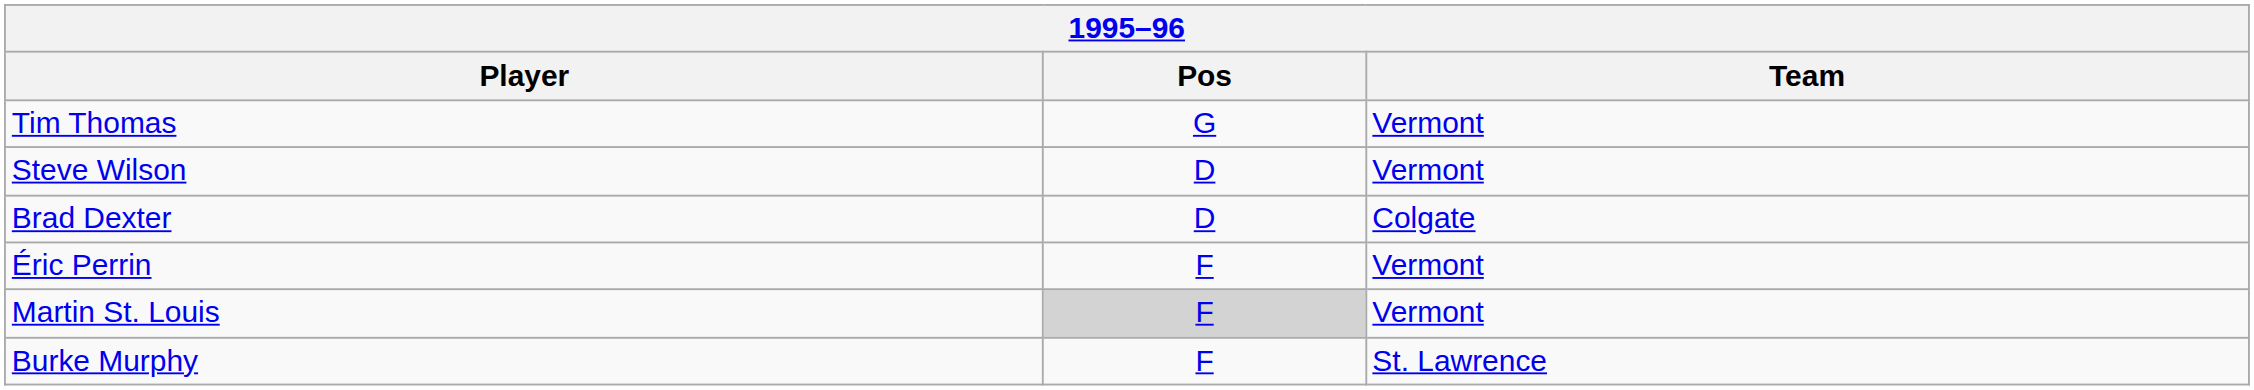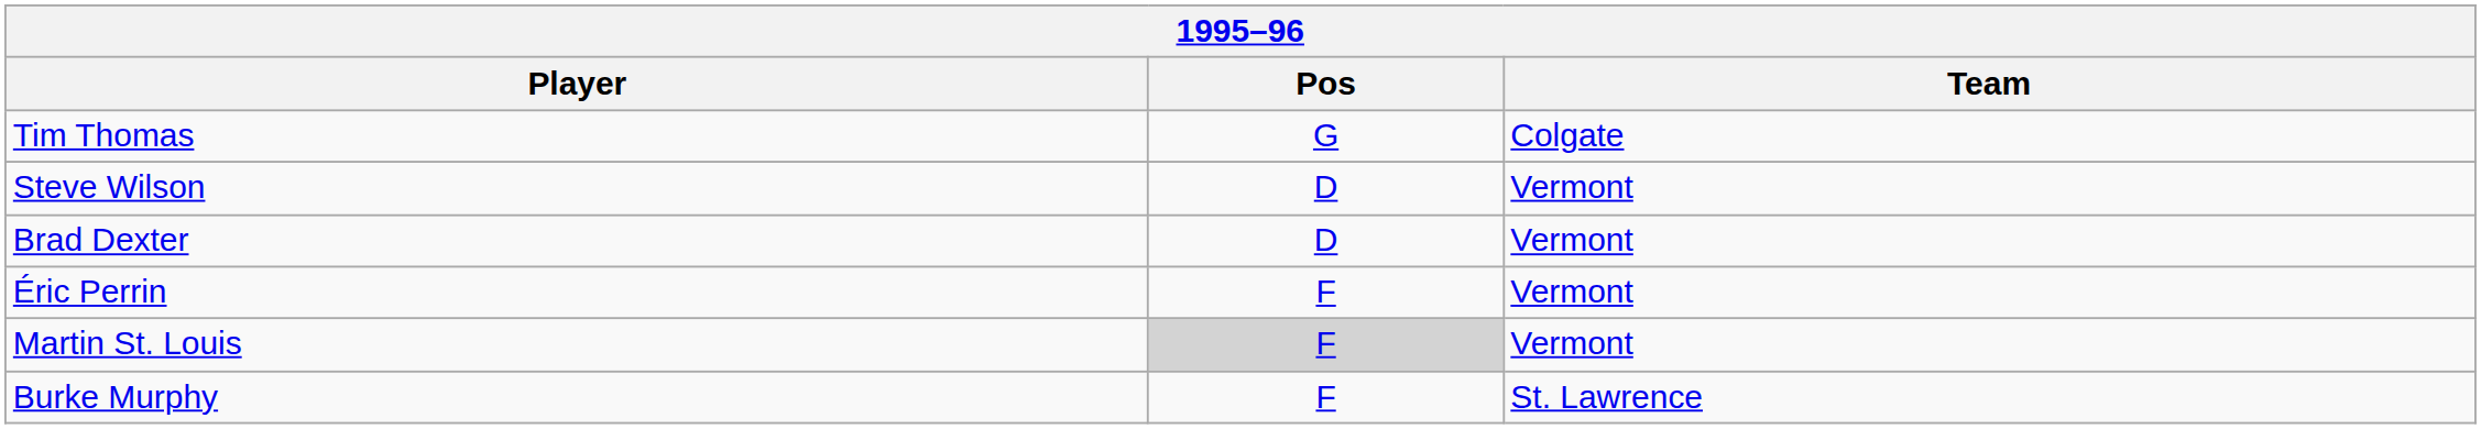 <table class="wikitable" width=95%>
 <tr>
 <th colspan=3><a href='#'>1995–96</a></th>
 </tr>
 <tr>
 <th>Player</th>
 <th>Pos</th>
 <th>Team</th>
 </tr>
 <tr>
 <td><a href='#'>Tim Thomas</a></td>
 <td align=center><a href='#'>G</a></td>
-<td><a href='#'>Vermont</a></td>
+<td><a href='#'>Colgate</a></td>
 </tr>
 <tr>
 <td><a href='#'>Steve Wilson</a></td>
 <td align=center><a href='#'>D</a></td>
 <td><a href='#'>Vermont</a></td>
 </tr>
 <tr>
 <td><a href='#'>Brad Dexter</a></td>
 <td align=center><a href='#'>D</a></td>
-<td><a href='#'>Colgate</a></td>
+<td><a href='#'>Vermont</a></td>
 </tr>
 <tr>
 <td><a href='#'>Éric Perrin</a></td>
 <td align=center><a href='#'>F</a></td>
 <td><a href='#'>Vermont</a></td>
 </tr>
 <tr>
 <td><a href='#'>Martin St. Louis</a></td>
 <td align=center style="background: lightgrey;"><a href='#'>F</a></td>
 <td><a href='#'>Vermont</a></td>
 </tr>
 <tr>
 <td><a href='#'>Burke Murphy</a></td>
 <td align=center><a href='#'>F</a></td>
 <td><a href='#'>St. Lawrence</a></td>
 </tr>
 </table>
